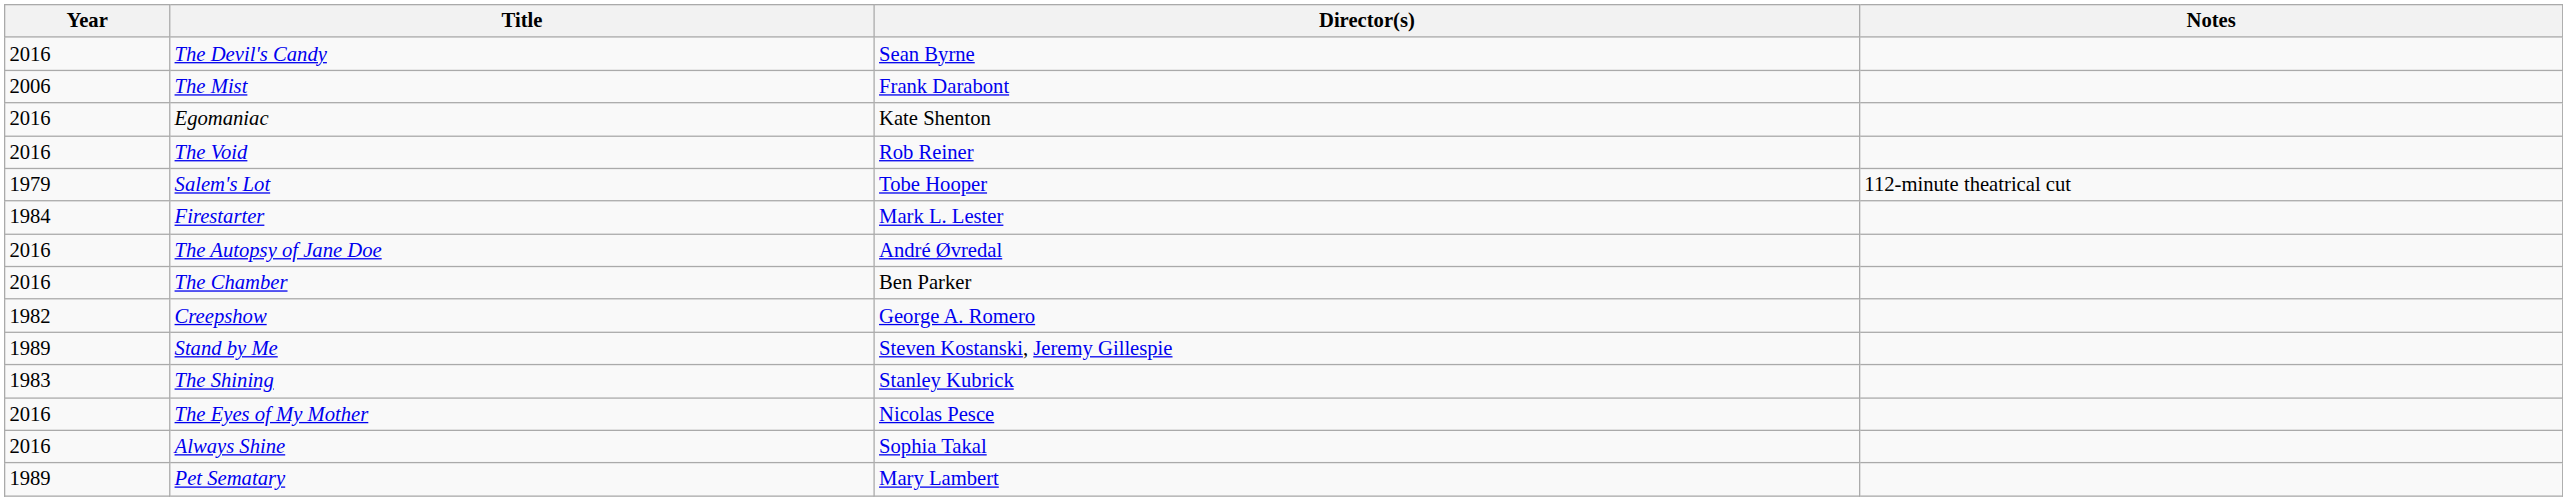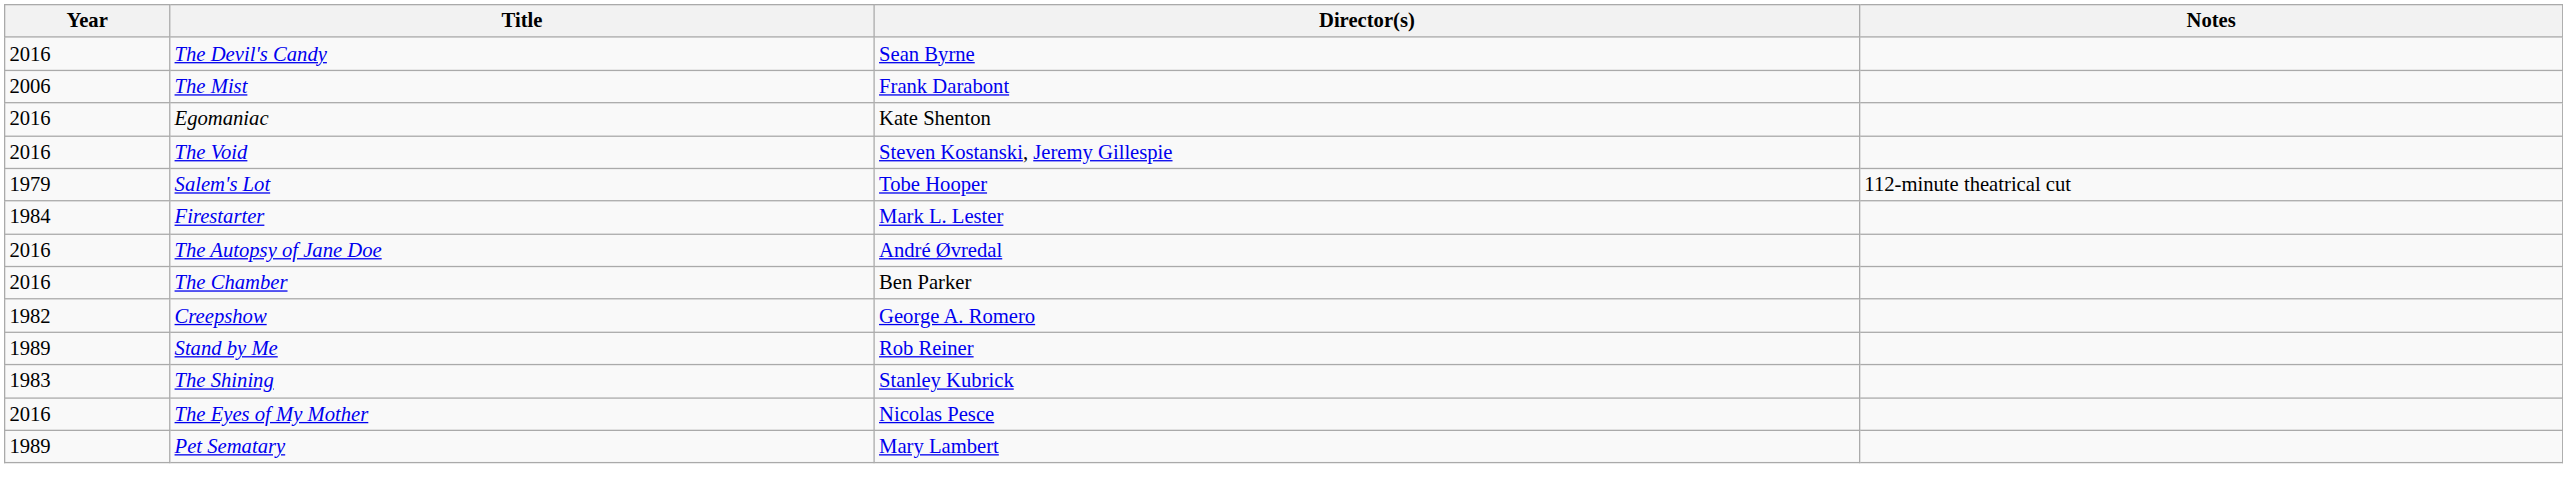 <table class="sortable wikitable" style="width:100%; margin-bottom:4px">
 <tr>
 <th>Year</th>
 <th>Title</th>
 <th>Director(s)</th>
 <th>Notes</th>
 </tr>
 <tr>
 <td>2016</td>
 <td><em><a href='#'>The Devil's Candy</a></em></td>
 <td><a href='#'>Sean Byrne</a></td>
 <td></td>
 </tr>
 <tr>
 <td>2006</td>
 <td><em><a href='#'>The Mist</a></em></td>
 <td><a href='#'>Frank Darabont</a></td>
 <td></td>
 </tr>
 <tr>
 <td>2016</td>
 <td><em>Egomaniac</em></td>
 <td>Kate Shenton</td>
 <td></td>
 </tr>
 <tr>
 <td>2016</td>
 <td><em><a href='#'>The Void</a></em></td>
-<td><a href='#'>Rob Reiner</a></td>
+<td><a href='#'>Steven Kostanski</a>, <a href='#'>Jeremy Gillespie</a></td>
 <td></td>
 </tr>
 <tr>
 <td>1979</td>
 <td><em><a href='#'>Salem's Lot</a></em></td>
 <td><a href='#'>Tobe Hooper</a></td>
 <td>112-minute theatrical cut</td>
 </tr>
 <tr>
 <td>1984</td>
 <td><em><a href='#'>Firestarter</a></em></td>
 <td><a href='#'>Mark L. Lester</a></td>
 <td></td>
 </tr>
 <tr>
 <td>2016</td>
 <td><em><a href='#'>The Autopsy of Jane Doe</a></em></td>
 <td><a href='#'>André Øvredal</a></td>
 <td></td>
 </tr>
 <tr>
 <td>2016</td>
 <td><em><a href='#'>The Chamber</a></em></td>
 <td>Ben Parker</td>
 <td></td>
 </tr>
 <tr>
 <td>1982</td>
 <td><em><a href='#'>Creepshow</a></em></td>
 <td><a href='#'>George A. Romero</a></td>
 <td></td>
 </tr>
 <tr>
 <td>1989</td>
 <td><em><a href='#'>Stand by Me</a></em></td>
-<td><a href='#'>Steven Kostanski</a>, <a href='#'>Jeremy Gillespie</a></td>
+<td><a href='#'>Rob Reiner</a></td>
 <td></td>
 </tr>
 <tr>
 <td>1983</td>
 <td><em><a href='#'>The Shining</a></em></td>
 <td><a href='#'>Stanley Kubrick</a></td>
 <td></td>
 </tr>
 <tr>
 <td>2016</td>
 <td><em><a href='#'>The Eyes of My Mother</a></em></td>
 <td><a href='#'>Nicolas Pesce</a></td>
 <td></td>
 </tr>
 <tr>
-<td>2016</td>
-<td><em><a href='#'>Always Shine</a></em></td>
-<td><a href='#'>Sophia Takal</a></td>
-<td></td>
-</tr>
-<tr>
 <td>1989</td>
 <td><em><a href='#'>Pet Sematary</a></em></td>
 <td><a href='#'>Mary Lambert</a></td>
 <td></td>
 </tr>
 </table>
